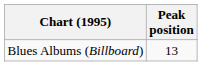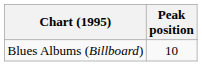 <table class="wikitable">
 <tr>
 <th>Chart (1995)</th>
 <th>Peak<br>position</th>
 </tr>
 <tr>
 <td>Blues Albums (<em>Billboard</em>)</td>
-<td align=center>13</td>
+<td align=center>10</td>
 </tr>
 </table>
